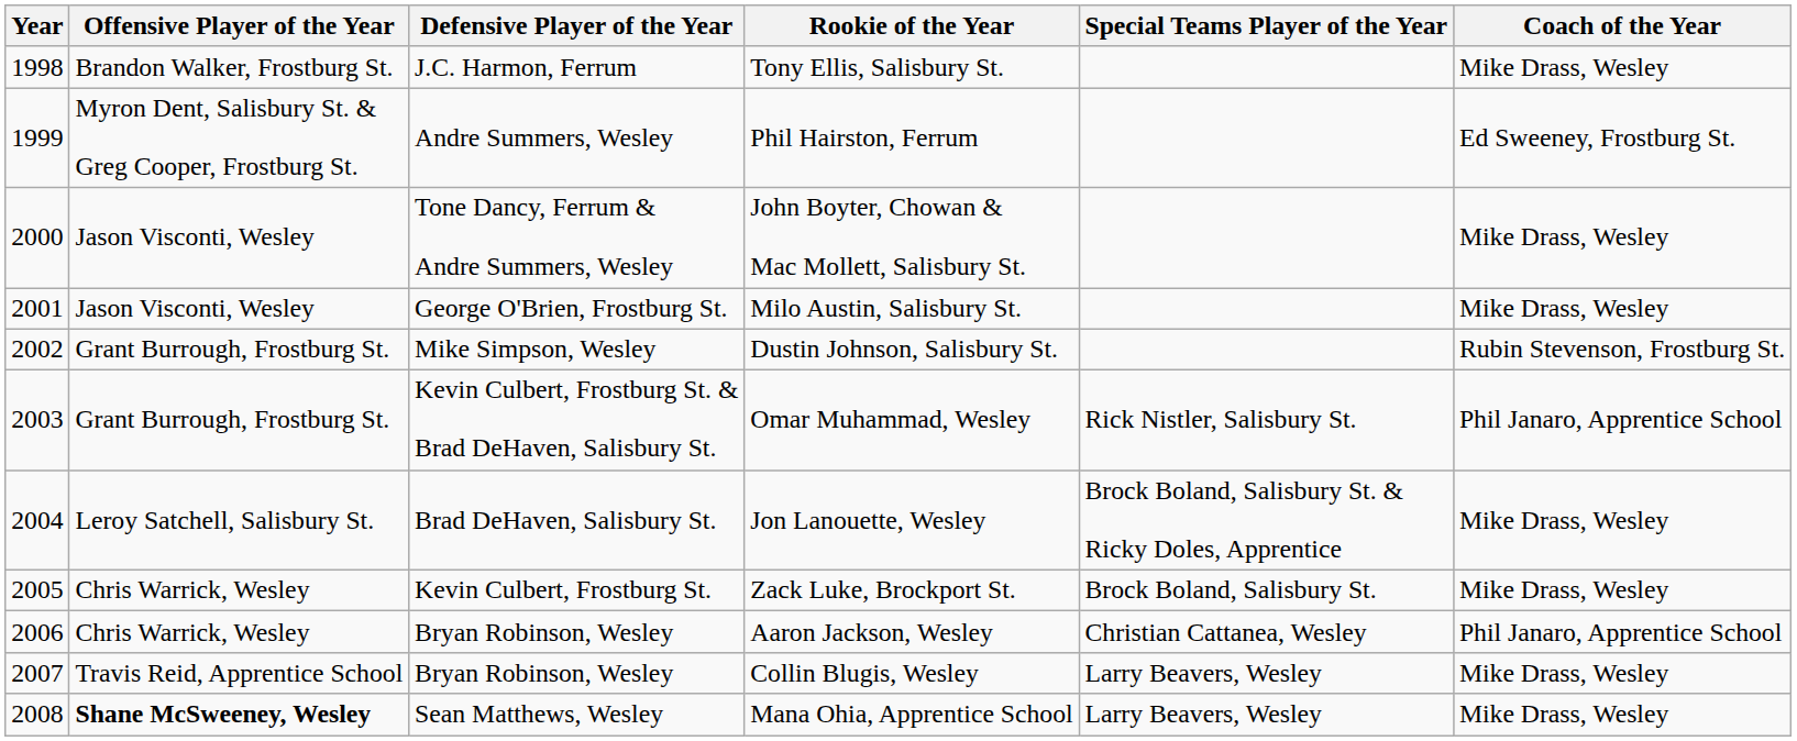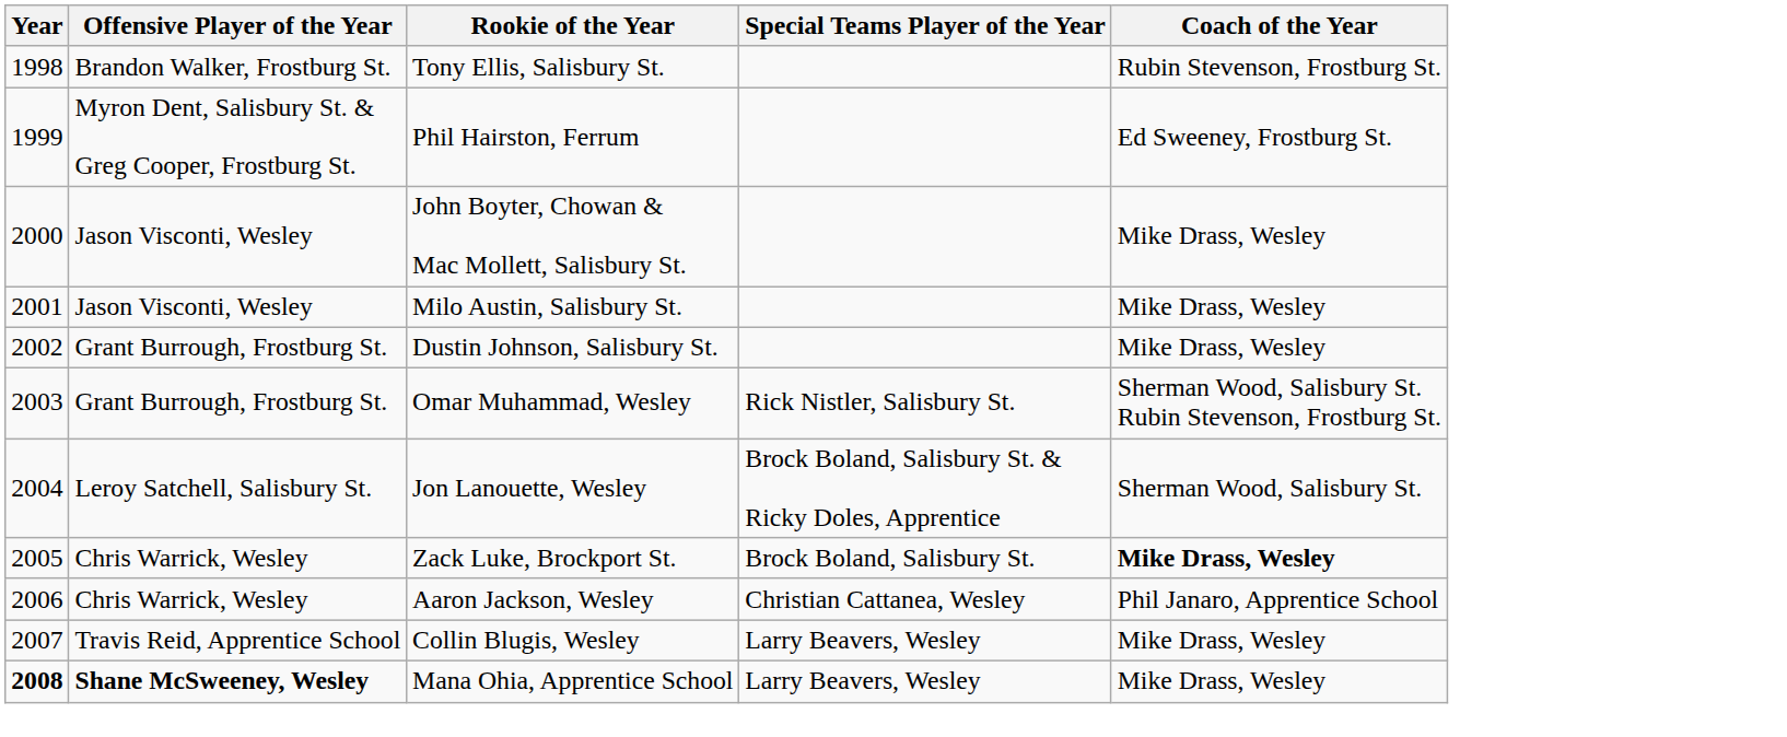 <table class="wikitable">
 <tr>
 <th>Year</th>
 <th>Offensive Player of the Year</th>
-<th>Defensive Player of the Year</th>
 <th>Rookie of the Year</th>
 <th>Special Teams Player of the Year</th>
 <th>Coach of the Year</th>
 </tr>
 <tr>
 <td>1998</td>
 <td>Brandon Walker, Frostburg St.</td>
-<td>J.C. Harmon, Ferrum</td>
 <td>Tony Ellis, Salisbury St.</td>
 <td></td>
-<td>Mike Drass, Wesley</td>
+<td>Rubin Stevenson, Frostburg St.</td>
 </tr>
 <tr>
 <td>1999</td>
 <td>Myron Dent, Salisbury St. &<br><br>Greg Cooper, Frostburg St.</td>
-<td>Andre Summers, Wesley</td>
 <td>Phil Hairston, Ferrum</td>
 <td></td>
 <td>Ed Sweeney, Frostburg St.</td>
 </tr>
 <tr>
 <td>2000</td>
 <td>Jason Visconti, Wesley</td>
-<td>Tone Dancy, Ferrum &<br><br>Andre Summers, Wesley</td>
 <td>John Boyter, Chowan &<br><br>Mac Mollett, Salisbury St.</td>
 <td></td>
 <td>Mike Drass, Wesley</td>
 </tr>
 <tr>
 <td>2001</td>
 <td>Jason Visconti, Wesley</td>
-<td>George O'Brien, Frostburg St.</td>
 <td>Milo Austin, Salisbury St.</td>
 <td></td>
 <td>Mike Drass, Wesley</td>
 </tr>
 <tr>
 <td>2002</td>
 <td>Grant Burrough, Frostburg St.</td>
-<td>Mike Simpson, Wesley</td>
 <td>Dustin Johnson, Salisbury St.</td>
 <td></td>
-<td>Rubin Stevenson, Frostburg St.</td>
+<td>Mike Drass, Wesley</td>
 </tr>
 <tr>
 <td>2003</td>
 <td>Grant Burrough, Frostburg St.</td>
-<td>Kevin Culbert, Frostburg St. & <br><br>Brad DeHaven, Salisbury St.</td>
 <td>Omar Muhammad, Wesley</td>
 <td>Rick Nistler, Salisbury St.</td>
-<td>Phil Janaro, Apprentice School</td>
+<td>Sherman Wood, Salisbury St.<br>Rubin Stevenson, Frostburg St.</td>
 </tr>
 <tr>
 <td>2004</td>
 <td>Leroy Satchell, Salisbury St.</td>
-<td>Brad DeHaven, Salisbury St.</td>
 <td>Jon Lanouette, Wesley</td>
 <td>Brock Boland, Salisbury St. & <br><br>Ricky Doles, Apprentice</td>
-<td>Mike Drass, Wesley</td>
+<td>Sherman Wood, Salisbury St.</td>
 </tr>
 <tr>
 <td>2005</td>
 <td>Chris Warrick, Wesley</td>
-<td>Kevin Culbert, Frostburg St.</td>
 <td>Zack Luke, Brockport St.</td>
 <td>Brock Boland, Salisbury St.</td>
-<td>Mike Drass, Wesley</td>
+<td><strong>Mike Drass, Wesley</strong></td>
 </tr>
 <tr>
 <td>2006</td>
 <td>Chris Warrick, Wesley</td>
-<td>Bryan Robinson, Wesley</td>
 <td>Aaron Jackson, Wesley</td>
 <td>Christian Cattanea, Wesley</td>
 <td>Phil Janaro, Apprentice School</td>
 </tr>
 <tr>
 <td>2007</td>
 <td>Travis Reid, Apprentice School</td>
-<td>Bryan Robinson, Wesley</td>
 <td>Collin Blugis, Wesley</td>
 <td>Larry Beavers, Wesley</td>
 <td>Mike Drass, Wesley</td>
 </tr>
 <tr>
-<td>2008</td>
+<td><strong>2008</strong></td>
 <td><strong>Shane McSweeney, Wesley</strong></td>
-<td>Sean Matthews, Wesley</td>
 <td>Mana Ohia, Apprentice School</td>
 <td>Larry Beavers, Wesley</td>
 <td>Mike Drass, Wesley</td>
 </tr>
 </table>
